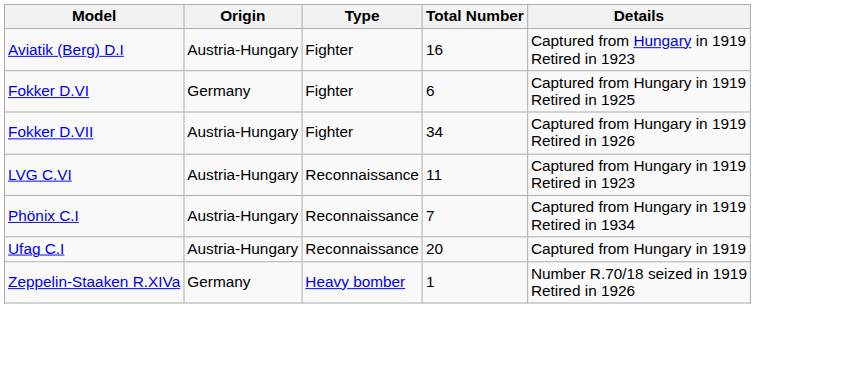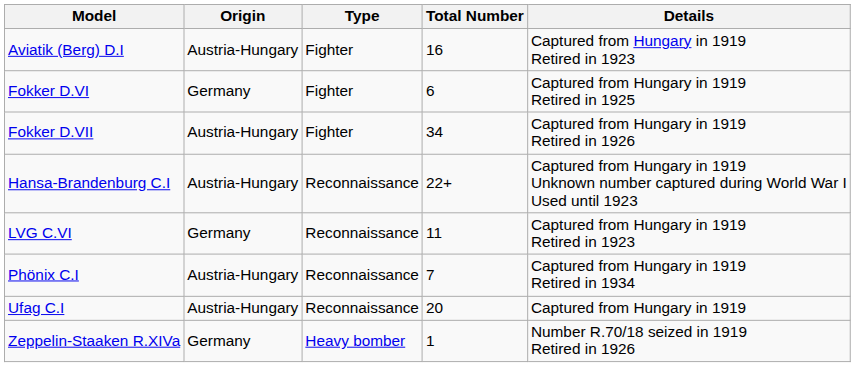 <table class="wikitable">
 <tr>
 <th>Model</th>
 <th>Origin</th>
 <th>Type</th>
 <th>Total Number</th>
 <th>Details</th>
 </tr>
 <tr>
 <td><a href='#'>Aviatik (Berg) D.I</a></td>
 <td>Austria-Hungary</td>
 <td>Fighter</td>
 <td>16</td>
 <td>Captured from <a href='#'>Hungary</a> in 1919<br>Retired in 1923</td>
 </tr>
 <tr>
 <td><a href='#'>Fokker D.VI</a></td>
 <td>Germany</td>
 <td>Fighter</td>
 <td>6</td>
 <td>Captured from Hungary in 1919<br>Retired in 1925</td>
 </tr>
 <tr>
 <td><a href='#'>Fokker D.VII</a></td>
 <td>Austria-Hungary</td>
 <td>Fighter</td>
 <td>34</td>
 <td>Captured from Hungary in 1919<br>Retired in 1926</td>
 </tr>
 <tr>
+<td><a href='#'>Hansa-Brandenburg C.I</a></td>
+<td>Austria-Hungary</td>
+<td>Reconnaissance</td>
+<td>22+</td>
+<td>Captured from Hungary in 1919<br>Unknown number captured during World War I<br>Used until 1923</td>
+</tr>
+<tr>
 <td><a href='#'>LVG C.VI</a></td>
-<td>Austria-Hungary</td>
+<td>Germany</td>
 <td>Reconnaissance</td>
 <td>11</td>
 <td>Captured from Hungary in 1919<br>Retired in 1923</td>
 </tr>
 <tr>
 <td><a href='#'>Phönix C.I</a></td>
 <td>Austria-Hungary</td>
 <td>Reconnaissance</td>
 <td>7</td>
 <td>Captured from Hungary in 1919<br>Retired in 1934</td>
 </tr>
 <tr>
 <td><a href='#'>Ufag C.I</a></td>
 <td>Austria-Hungary</td>
 <td>Reconnaissance</td>
 <td>20</td>
 <td>Captured from Hungary in 1919</td>
 </tr>
 <tr>
 <td><a href='#'>Zeppelin-Staaken R.XIVa</a></td>
 <td>Germany</td>
 <td><a href='#'>Heavy bomber</a></td>
 <td>1</td>
 <td>Number R.70/18 seized in 1919<br>Retired in 1926</td>
 </tr>
 </table>
